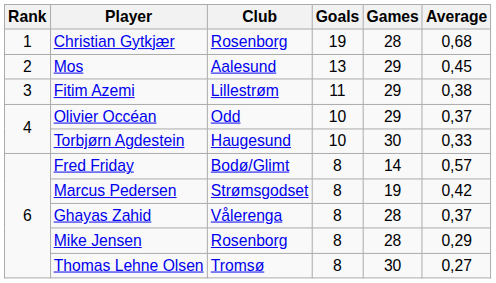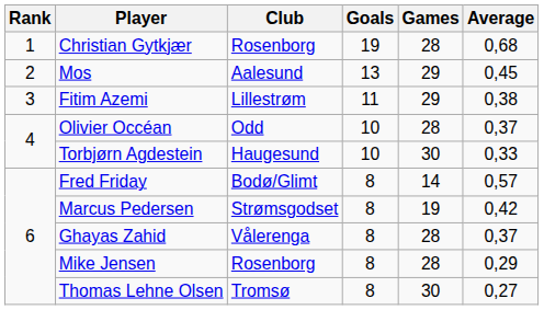 <table class="wikitable" style="text-align:center">
 <tr>
 <th>Rank</th>
 <th>Player</th>
 <th>Club</th>
 <th>Goals</th>
 <th>Games</th>
 <th>Average</th>
 </tr>
 <tr>
 <td>1</td>
 <td align="left"> <a href='#'>Christian Gytkjær</a></td>
 <td align="left"><a href='#'>Rosenborg</a></td>
 <td>19</td>
 <td>28</td>
 <td>0,68</td>
 </tr>
 <tr>
 <td>2</td>
 <td align="left"> <a href='#'>Mos</a></td>
 <td align="left"><a href='#'>Aalesund</a></td>
 <td>13</td>
 <td>29</td>
 <td>0,45</td>
 </tr>
 <tr>
 <td>3</td>
 <td align="left"> <a href='#'>Fitim Azemi</a></td>
 <td align="left"><a href='#'>Lillestrøm</a></td>
 <td>11</td>
 <td>29</td>
 <td>0,38</td>
 </tr>
 <tr>
 <td rowspan="2">4</td>
 <td align="left"> <a href='#'>Olivier Occéan</a></td>
 <td align="left"><a href='#'>Odd</a></td>
 <td>10</td>
-<td>29</td>
+<td>28</td>
 <td>0,37</td>
 </tr>
 <tr>
 <td align="left"> <a href='#'>Torbjørn Agdestein</a></td>
 <td align="left"><a href='#'>Haugesund</a></td>
 <td>10</td>
 <td>30</td>
 <td>0,33</td>
 </tr>
 <tr>
 <td rowspan="5">6</td>
 <td align="left"> <a href='#'>Fred Friday</a></td>
 <td align="left"><a href='#'>Bodø/Glimt</a></td>
 <td>8</td>
 <td>14</td>
 <td>0,57</td>
 </tr>
 <tr>
 <td align="left"> <a href='#'>Marcus Pedersen</a></td>
 <td align="left"><a href='#'>Strømsgodset</a></td>
 <td>8</td>
 <td>19</td>
 <td>0,42</td>
 </tr>
 <tr>
 <td align="left"> <a href='#'>Ghayas Zahid</a></td>
 <td align="left"><a href='#'>Vålerenga</a></td>
 <td>8</td>
 <td>28</td>
 <td>0,37</td>
 </tr>
 <tr>
 <td align="left"> <a href='#'>Mike Jensen</a></td>
 <td align="left"><a href='#'>Rosenborg</a></td>
 <td>8</td>
 <td>28</td>
 <td>0,29</td>
 </tr>
 <tr>
 <td align="left"> <a href='#'>Thomas Lehne Olsen</a></td>
 <td align="left"><a href='#'>Tromsø</a></td>
 <td>8</td>
 <td>30</td>
 <td>0,27</td>
 </tr>
 </table>
